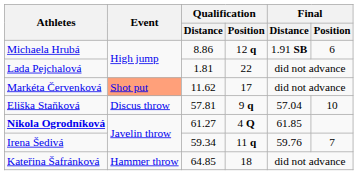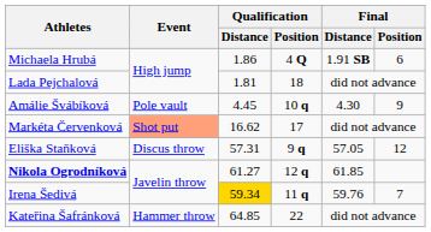 <table class=wikitable style="font-size:90%">
 <tr>
 <th rowspan="2">Athletes</th>
 <th rowspan="2">Event</th>
 <th colspan="2">Qualification</th>
 <th colspan="2">Final</th>
 </tr>
 <tr style="font-size:95%">
 <th>Distance</th>
 <th>Position</th>
 <th>Distance</th>
 <th>Position</th>
 </tr>
 <tr>
 <td><a href='#'>Michaela Hrubá</a></td>
 <td rowspan=2><a href='#'>High jump</a></td>
-<td align=center>8.86</td>
-<td align=center>12 <strong>q</strong></td>
+<td align=center>1.86</td>
+<td align=center>4 <strong>Q</strong></td>
 <td align=center>1.91 <strong>SB</strong></td>
 <td align=center>6</td>
 </tr>
 <tr>
 <td><a href='#'>Lada Pejchalová</a></td>
 <td align=center>1.81</td>
-<td align=center>22</td>
+<td align=center>18</td>
 <td align=center colspan=2>did not advance</td>
+</tr>
+<tr>
+<td><a href='#'>Amálie Švábíková</a></td>
+<td><a href='#'>Pole vault</a></td>
+<td align=center>4.45</td>
+<td align=center>10 <strong>q</strong></td>
+<td align=center>4.30</td>
+<td align=center>9</td>
 </tr>
 <tr>
 <td><a href='#'>Markéta Červenková</a></td>
 <td style="background: lightsalmon;"><a href='#'>Shot put</a></td>
-<td align=center>11.62</td>
+<td align=center>16.62</td>
 <td align=center>17</td>
 <td align=center colspan=2>did not advance</td>
 </tr>
 <tr>
 <td><a href='#'>Eliška Staňková</a></td>
 <td><a href='#'>Discus throw</a></td>
-<td align=center>57.81</td>
+<td align=center>57.31</td>
 <td align=center>9 <strong>q</strong></td>
-<td align=center>57.04</td>
-<td align=center>10</td>
+<td align=center>57.05</td>
+<td align=center>12</td>
 </tr>
 <tr>
 <td><strong><a href='#'>Nikola Ogrodníková</a></strong></td>
 <td rowspan=2><a href='#'>Javelin throw</a></td>
 <td align=center>61.27</td>
-<td align=center>4 <strong>Q</strong></td>
+<td align=center>12 <strong>q</strong></td>
 <td align=center>61.85</td>
 <td align=center></td>
 </tr>
 <tr>
 <td><a href='#'>Irena Šedivá</a></td>
-<td align=center>59.34</td>
+<td align=center style="background: gold;">59.34</td>
 <td align=center>11 <strong>q</strong></td>
 <td align=center>59.76</td>
 <td align=center>7</td>
 </tr>
 <tr>
 <td><a href='#'>Kateřina Šafránková</a></td>
 <td><a href='#'>Hammer throw</a></td>
 <td align=center>64.85</td>
-<td align=center>18</td>
+<td align=center>22</td>
 <td align=center colspan=2>did not advance</td>
 </tr>
 </table>
